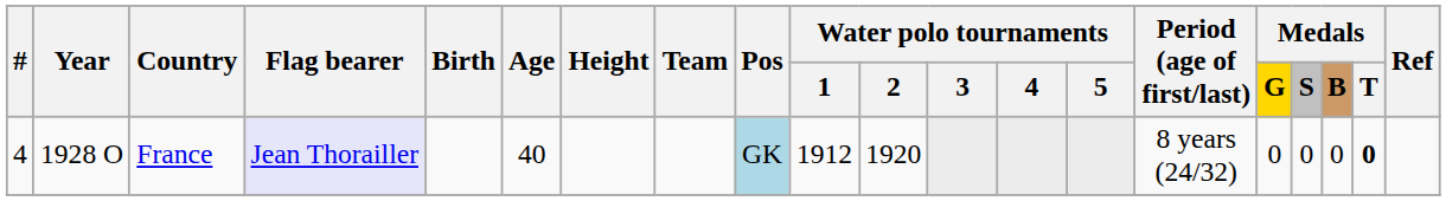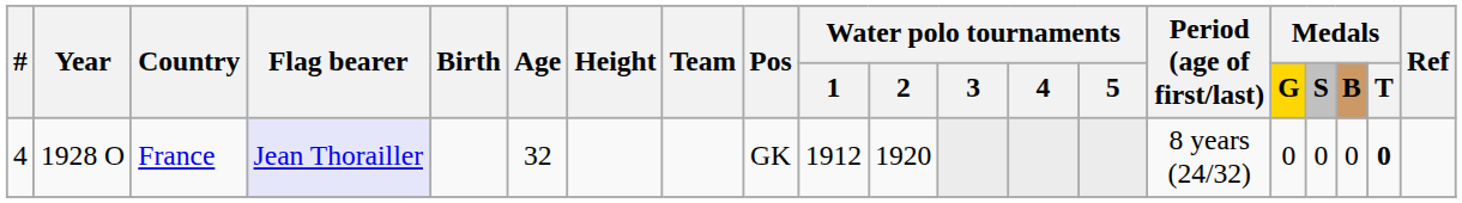 <table class="wikitable sortable" style="text-align: center; font-size: 80%; margin-left: 1em;">
 <tr>
 <th rowspan="2">#</th>
 <th rowspan="2">Year</th>
 <th rowspan="2">Country</th>
 <th rowspan="2">Flag bearer</th>
 <th rowspan="2">Birth</th>
 <th rowspan="2">Age</th>
 <th rowspan="2">Height</th>
 <th rowspan="2">Team</th>
 <th rowspan="2">Pos</th>
 <th colspan="5">Water polo tournaments</th>
 <th rowspan="2">Period<br>(age of<br>first/last)</th>
 <th colspan="4">Medals</th>
 <th rowspan="2" class="unsortable">Ref</th>
 </tr>
 <tr>
 <th>1</th>
 <th style="width: 2em;" class="unsortable">2</th>
 <th style="width: 2em;" class="unsortable">3</th>
 <th style="width: 2em;" class="unsortable">4</th>
 <th style="width: 2em;" class="unsortable">5</th>
 <th style="background-color: gold;">G</th>
 <th style="background-color: silver;">S</th>
 <th style="background-color: #cc9966;">B</th>
 <th>T</th>
 </tr>
 <tr>
 <td>4</td>
 <td>1928 O</td>
 <td style="text-align: left;"> <a href='#'>France</a></td>
 <td style="background: lavender; text-align: left;" data-sort-value="Thorailler, Jean"><a href='#'>Jean Thorailler</a></td>
 <td></td>
-<td>40</td>
+<td>32</td>
 <td></td>
 <td style="text-align: left;"></td>
-<td style="background: lightblue;">GK</td>
+<td>GK</td>
 <td>1912</td>
 <td>1920</td>
 <td style="background-color: #ececec;"></td>
 <td style="background-color: #ececec;"></td>
 <td style="background-color: #ececec;"></td>
 <td>8 years<br>(24/32)</td>
 <td>0</td>
 <td>0</td>
 <td>0</td>
 <td><strong>0</strong></td>
 <td></td>
 </tr>
 </table>
